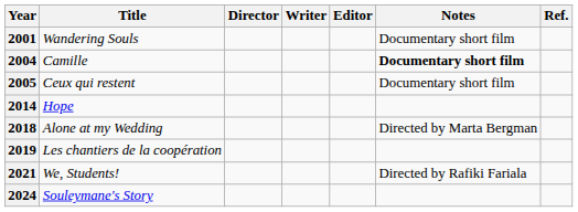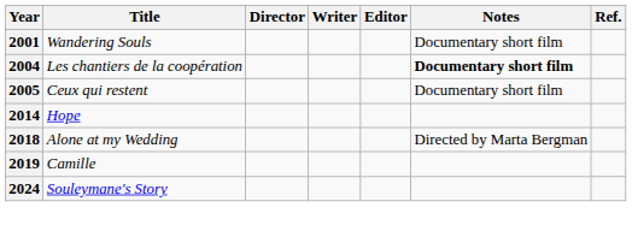 <table class="wikitable sortable plainrowheaders">
 <tr>
 <th scope="col">Year</th>
 <th scope="col">Title</th>
 <th scope="col">Director</th>
 <th scope="col">Writer</th>
 <th scope="col">Editor</th>
 <th scope="col unsortable">Notes</th>
 <th scope="col unsortable">Ref.</th>
 </tr>
 <tr>
 <th scope="row">2001</th>
 <td><em>Wandering Souls</em></td>
 <td></td>
 <td></td>
 <td></td>
 <td>Documentary short film</td>
 <td align="center"></td>
 </tr>
 <tr>
 <th scope="row">2004</th>
-<td><em>Camille</em></td>
+<td><em>Les chantiers de la coopération</em></td>
 <td></td>
 <td></td>
 <td></td>
 <td><strong>Documentary short film</strong></td>
 <td align="center"></td>
 </tr>
 <tr>
 <th scope="row">2005</th>
 <td><em>Ceux qui restent</em></td>
 <td></td>
 <td></td>
 <td></td>
 <td>Documentary short film</td>
 <td align="center"></td>
 </tr>
 <tr>
 <th scope="row">2014</th>
 <td><em><a href='#'>Hope</a></em></td>
 <td></td>
 <td></td>
 <td></td>
 <td></td>
 <td align="center"></td>
 </tr>
 <tr>
 <th scope="row">2018</th>
 <td><em>Alone at my Wedding</em></td>
 <td></td>
 <td></td>
 <td></td>
 <td>Directed by Marta Bergman</td>
 <td align="center"></td>
 </tr>
 <tr>
 <th scope="row">2019</th>
-<td><em>Les chantiers de la coopération</em></td>
+<td><em>Camille</em></td>
 <td></td>
 <td></td>
 <td></td>
 <td></td>
-<td align="center"></td>
-</tr>
-<tr>
-<th scope="row">2021</th>
-<td><em>We, Students!</em></td>
-<td></td>
-<td></td>
-<td></td>
-<td>Directed by Rafiki Fariala</td>
 <td align="center"></td>
 </tr>
 <tr>
 <th scope="row">2024</th>
 <td><em><a href='#'>Souleymane's Story</a></em></td>
 <td></td>
 <td></td>
 <td></td>
 <td></td>
 <td align="center"></td>
 </tr>
 </table>
